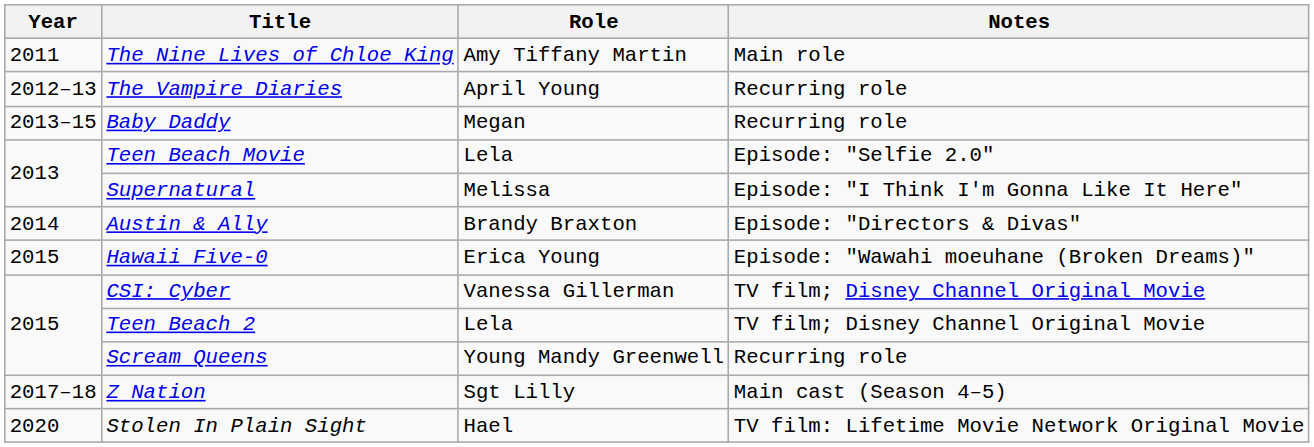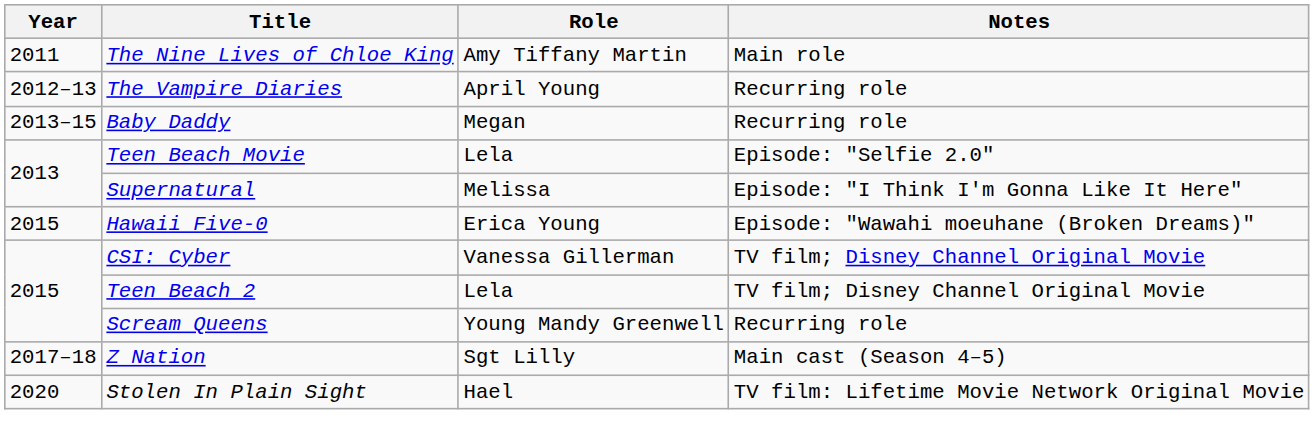 <table class="wikitable sortable">
 <tr>
 <th>Year</th>
 <th>Title</th>
 <th>Role</th>
 <th class="unsortable">Notes</th>
 </tr>
 <tr>
 <td>2011</td>
 <td><em><a href='#'>The Nine Lives of Chloe King</a></em></td>
 <td>Amy Tiffany Martin</td>
 <td>Main role</td>
 </tr>
 <tr>
 <td>2012–13</td>
 <td><em><a href='#'>The Vampire Diaries</a></em></td>
 <td>April Young</td>
 <td>Recurring role</td>
 </tr>
 <tr>
 <td>2013–15</td>
 <td><em><a href='#'>Baby Daddy</a></em></td>
 <td>Megan</td>
 <td>Recurring role</td>
 </tr>
 <tr>
 <td rowspan="2">2013</td>
 <td><em><a href='#'>Teen Beach Movie</a></em></td>
 <td>Lela</td>
 <td>Episode: "Selfie 2.0"</td>
 </tr>
 <tr>
 <td><em><a href='#'>Supernatural</a></em></td>
 <td>Melissa</td>
 <td>Episode: "I Think I'm Gonna Like It Here"</td>
 </tr>
 <tr>
-<td>2014</td>
-<td><em><a href='#'>Austin & Ally</a></em></td>
-<td>Brandy Braxton</td>
-<td>Episode: "Directors & Divas"</td>
-</tr>
-<tr>
 <td>2015</td>
 <td><em><a href='#'>Hawaii Five-0</a></em></td>
 <td>Erica Young</td>
 <td>Episode: "Wawahi moeuhane (Broken Dreams)"</td>
 </tr>
 <tr>
 <td rowspan="3">2015</td>
 <td><em><a href='#'>CSI: Cyber</a></em></td>
 <td>Vanessa Gillerman</td>
 <td>TV film; <a href='#'>Disney Channel Original Movie</a></td>
 </tr>
 <tr>
 <td><em><a href='#'>Teen Beach 2</a></em></td>
 <td>Lela</td>
 <td>TV film; Disney Channel Original Movie</td>
 </tr>
 <tr>
 <td><em><a href='#'>Scream Queens</a></em></td>
 <td>Young Mandy Greenwell</td>
 <td>Recurring role</td>
 </tr>
 <tr>
 <td>2017–18</td>
 <td><em><a href='#'>Z Nation</a></em></td>
 <td>Sgt Lilly</td>
 <td>Main cast (Season 4–5)</td>
 </tr>
 <tr>
 <td>2020</td>
 <td><em>Stolen In Plain Sight</em></td>
 <td>Hael</td>
 <td>TV film: Lifetime Movie Network Original Movie</td>
 </tr>
 </table>
